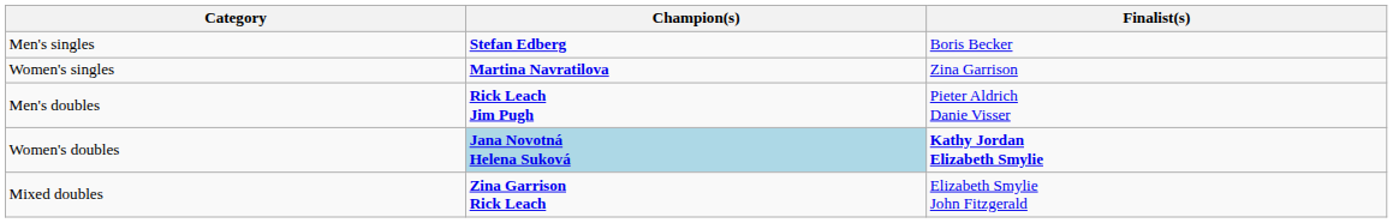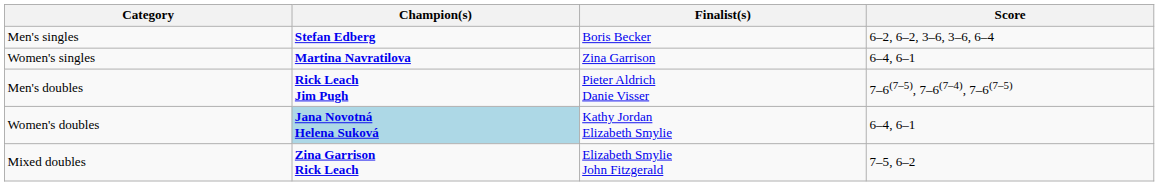 <table class="wikitable" style="font-size:90%;" width=100%>
 <tr>
 <th width=25%>Category</th>
 <th width=25%>Champion(s)</th>
 <th width=25%>Finalist(s)</th>
+<th width=25%>Score</th>
 </tr>
 <tr>
 <td>Men's singles</td>
 <td> <strong><a href='#'>Stefan Edberg</a> </strong></td>
 <td> <a href='#'>Boris Becker</a></td>
+<td>6–2, 6–2, 3–6, 3–6, 6–4</td>
 </tr>
 <tr>
 <td>Women's singles</td>
 <td> <strong><a href='#'>Martina Navratilova</a> </strong></td>
 <td> <a href='#'>Zina Garrison</a></td>
+<td>6–4, 6–1</td>
 </tr>
 <tr>
 <td>Men's doubles</td>
 <td> <strong><a href='#'>Rick Leach</a><br> <a href='#'>Jim Pugh</a></strong></td>
 <td> <a href='#'>Pieter Aldrich</a><br> <a href='#'>Danie Visser</a></td>
+<td>7–6<sup>(7–5)</sup>, 7–6<sup>(7–4)</sup>, 7–6<sup>(7–5)</sup></td>
 </tr>
 <tr>
 <td>Women's doubles</td>
 <td style="background: lightblue;"> <strong><a href='#'>Jana Novotná</a><br> <a href='#'>Helena Suková</a></strong></td>
-<td><strong> <a href='#'>Kathy Jordan</a><br> <a href='#'>Elizabeth Smylie</a></strong></td>
+<td> <a href='#'>Kathy Jordan</a><br> <a href='#'>Elizabeth Smylie</a></td>
+<td>6–4, 6–1</td>
 </tr>
 <tr>
 <td>Mixed doubles</td>
 <td> <strong><a href='#'>Zina Garrison</a><br> <a href='#'>Rick Leach</a></strong></td>
 <td> <a href='#'>Elizabeth Smylie</a><br><a href='#'>John Fitzgerald</a></td>
+<td>7–5, 6–2</td>
 </tr>
 </table>
